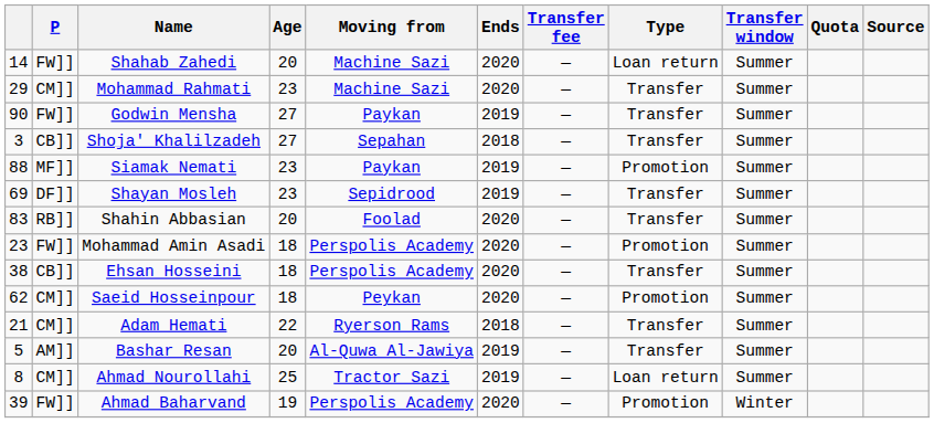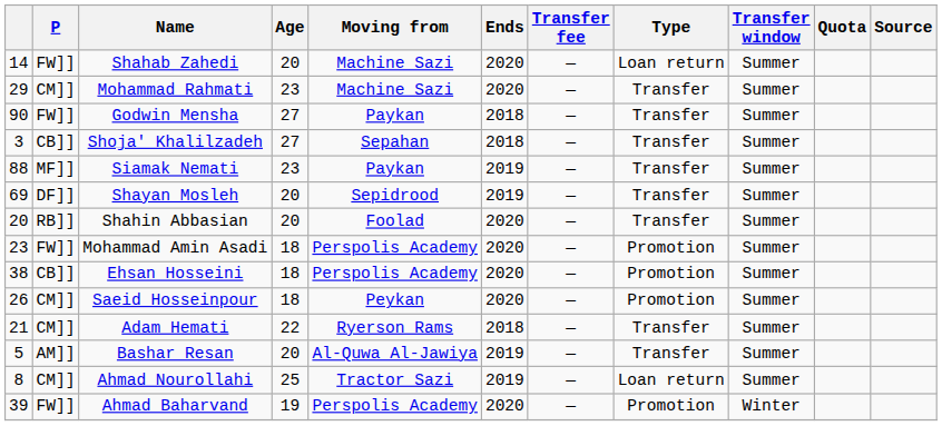 <table class="wikitable sortable " style="text-align:center">
 <tr>
 <th></th>
 <th><a href='#'>P</a></th>
 <th>Name</th>
 <th>Age</th>
 <th>Moving from</th>
 <th>Ends</th>
 <th><a href='#'>Transfer<br>fee</a></th>
 <th>Type</th>
 <th><a href='#'>Transfer<br>window</a></th>
 <th>Quota</th>
 <th>Source</th>
 </tr>
 <tr>
 <td>14</td>
 <td [[>FW]]</td>
 <td><a href='#'>Shahab Zahedi</a></td>
 <td>20</td>
 <td><a href='#'>Machine Sazi</a></td>
 <td>2020</td>
 <td>—</td>
 <td>Loan return</td>
 <td>Summer</td>
 <td></td>
 <td></td>
 </tr>
 <tr>
 <td>29</td>
 <td [[>CM]]</td>
 <td><a href='#'>Mohammad Rahmati</a></td>
 <td>23</td>
 <td><a href='#'>Machine Sazi</a></td>
 <td>2020</td>
 <td>—</td>
 <td>Transfer</td>
 <td>Summer</td>
 <td></td>
 <td></td>
 </tr>
 <tr>
 <td>90</td>
 <td [[>FW]]</td>
 <td> <a href='#'>Godwin Mensha</a></td>
 <td>27</td>
 <td><a href='#'>Paykan</a></td>
-<td>2019</td>
+<td>2018</td>
 <td>—</td>
 <td>Transfer</td>
 <td>Summer</td>
 <td></td>
 <td></td>
 </tr>
 <tr>
 <td>3</td>
 <td [[>CB]]</td>
 <td><a href='#'>Shoja' Khalilzadeh</a></td>
 <td>27</td>
 <td><a href='#'>Sepahan</a></td>
 <td>2018</td>
 <td>—</td>
 <td>Transfer</td>
 <td>Summer</td>
 <td></td>
 <td></td>
 </tr>
 <tr>
 <td>88</td>
 <td [[>MF]]</td>
 <td><a href='#'>Siamak Nemati</a></td>
 <td>23</td>
 <td><a href='#'>Paykan</a></td>
 <td>2019</td>
 <td>—</td>
-<td>Promotion</td>
+<td>Transfer</td>
 <td>Summer</td>
 <td></td>
 <td></td>
 </tr>
 <tr>
 <td>69</td>
 <td [[>DF]]</td>
 <td><a href='#'>Shayan Mosleh</a></td>
-<td>23</td>
+<td>20</td>
 <td><a href='#'>Sepidrood</a></td>
 <td>2019</td>
 <td>—</td>
 <td>Transfer</td>
 <td>Summer</td>
 <td></td>
 <td></td>
 </tr>
 <tr>
-<td>83</td>
+<td>20</td>
 <td [[>RB]]</td>
 <td>Shahin Abbasian</td>
 <td>20</td>
 <td><a href='#'>Foolad</a></td>
 <td>2020</td>
 <td>—</td>
 <td>Transfer</td>
 <td>Summer</td>
 <td></td>
 <td></td>
 </tr>
 <tr>
 <td>23</td>
 <td [[>FW]]</td>
 <td>Mohammad Amin Asadi</td>
 <td>18</td>
 <td><a href='#'>Perspolis Academy</a></td>
 <td>2020</td>
 <td>—</td>
 <td>Promotion</td>
 <td>Summer</td>
 <td></td>
 <td></td>
 </tr>
 <tr>
 <td>38</td>
 <td [[>CB]]</td>
 <td><a href='#'>Ehsan Hosseini</a></td>
 <td>18</td>
 <td><a href='#'>Perspolis Academy</a></td>
 <td>2020</td>
 <td>—</td>
-<td>Transfer</td>
+<td>Promotion</td>
 <td>Summer</td>
 <td></td>
 <td></td>
 </tr>
 <tr>
-<td>62</td>
+<td>26</td>
 <td [[>CM]]</td>
 <td><a href='#'>Saeid Hosseinpour</a></td>
 <td>18</td>
 <td><a href='#'>Peykan</a></td>
 <td>2020</td>
 <td>—</td>
 <td>Promotion</td>
 <td>Summer</td>
 <td></td>
 <td></td>
 </tr>
 <tr>
 <td>21</td>
 <td [[>CM]]</td>
 <td><a href='#'>Adam Hemati</a></td>
 <td>22</td>
 <td> <a href='#'>Ryerson Rams</a></td>
 <td>2018</td>
 <td>—</td>
 <td>Transfer</td>
 <td>Summer</td>
 <td></td>
 <td></td>
 </tr>
 <tr>
 <td>5</td>
 <td [[>AM]]</td>
 <td> <a href='#'>Bashar Resan</a></td>
 <td>20</td>
 <td> <a href='#'>Al-Quwa Al-Jawiya</a></td>
 <td>2019</td>
 <td>—</td>
 <td>Transfer</td>
 <td>Summer</td>
 <td></td>
 <td></td>
 </tr>
 <tr>
 <td>8</td>
 <td [[>CM]]</td>
 <td><a href='#'>Ahmad Nourollahi</a></td>
 <td>25</td>
 <td><a href='#'>Tractor Sazi</a></td>
 <td>2019</td>
 <td>—</td>
 <td>Loan return</td>
 <td>Summer</td>
 <td></td>
 <td></td>
 </tr>
 <tr>
 <td>39</td>
 <td [[>FW]]</td>
 <td><a href='#'>Ahmad Baharvand</a></td>
 <td>19</td>
 <td><a href='#'>Perspolis Academy</a></td>
 <td>2020</td>
 <td>—</td>
 <td>Promotion</td>
 <td>Winter</td>
 <td></td>
 <td></td>
 </tr>
 <tr>
 </tr>
 </table>
